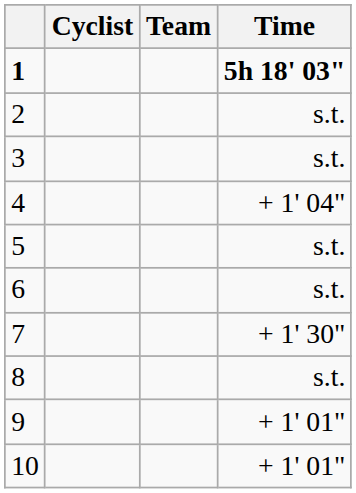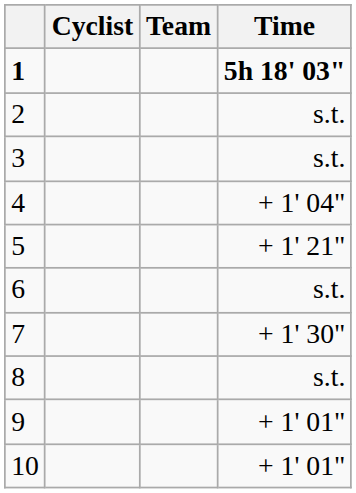 <table class="wikitable">
 <tr>
 <th></th>
 <th>Cyclist</th>
 <th>Team</th>
 <th>Time</th>
 </tr>
 <tr>
 <td><strong>1</strong></td>
 <td></td>
 <td><strong></strong></td>
 <td align="right"><strong>5h 18' 03"</strong></td>
 </tr>
 <tr>
 <td>2</td>
 <td></td>
 <td></td>
 <td align="right">s.t.</td>
 </tr>
 <tr>
 <td>3</td>
 <td></td>
 <td></td>
 <td align="right">s.t.</td>
 </tr>
 <tr>
 <td>4</td>
 <td></td>
 <td></td>
 <td align="right">+ 1' 04"</td>
 </tr>
 <tr>
 <td>5</td>
 <td></td>
 <td></td>
-<td align="right">s.t.</td>
+<td align="right">+ 1' 21"</td>
 </tr>
 <tr>
 <td>6</td>
 <td></td>
 <td></td>
 <td align="right">s.t.</td>
 </tr>
 <tr>
 <td>7</td>
 <td></td>
 <td></td>
 <td align="right">+ 1' 30"</td>
 </tr>
 <tr>
 <td>8</td>
 <td></td>
 <td></td>
 <td align="right">s.t.</td>
 </tr>
 <tr>
 <td>9</td>
 <td></td>
 <td></td>
 <td align="right">+ 1' 01"</td>
 </tr>
 <tr>
 <td>10</td>
 <td></td>
 <td></td>
 <td align="right">+ 1' 01"</td>
 </tr>
 </table>
